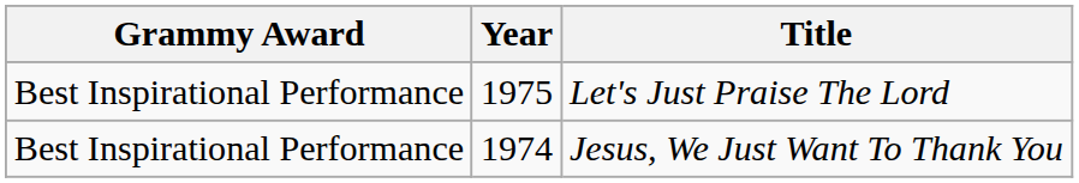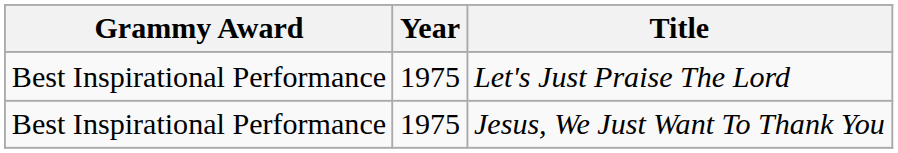 <table class="wikitable">
 <tr>
 <th>Grammy Award</th>
 <th>Year</th>
 <th>Title</th>
 </tr>
 <tr>
 <td>Best Inspirational Performance</td>
 <td>1975</td>
 <td><em>Let's Just Praise The Lord</em></td>
 </tr>
 <tr>
 <td>Best Inspirational Performance</td>
-<td>1974</td>
+<td>1975</td>
 <td><em>Jesus, We Just Want To Thank You</em></td>
 </tr>
 </table>
